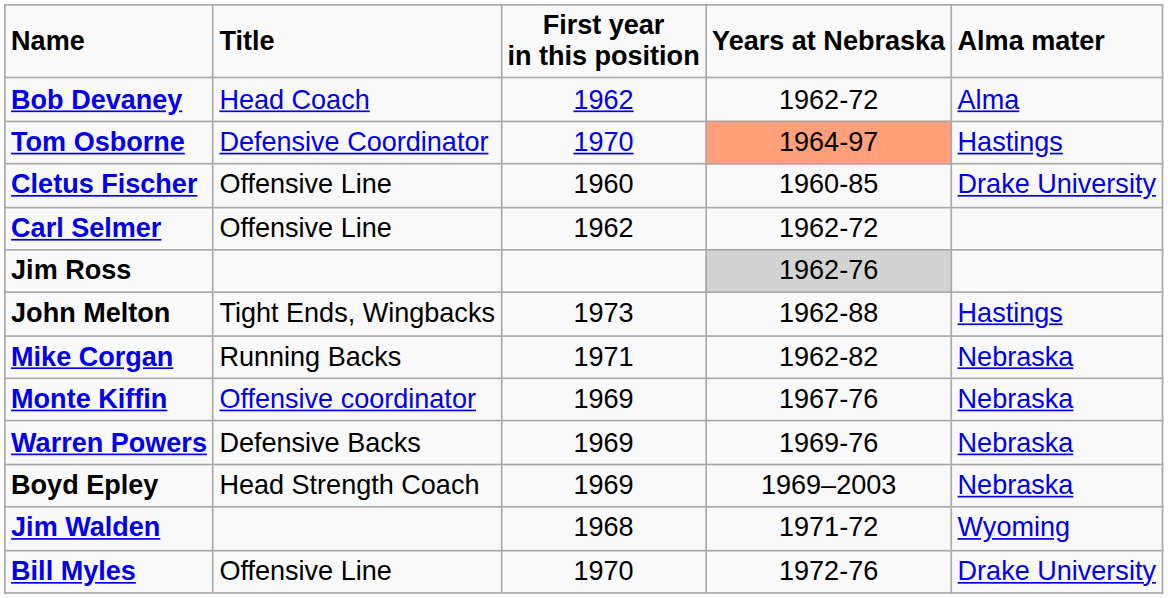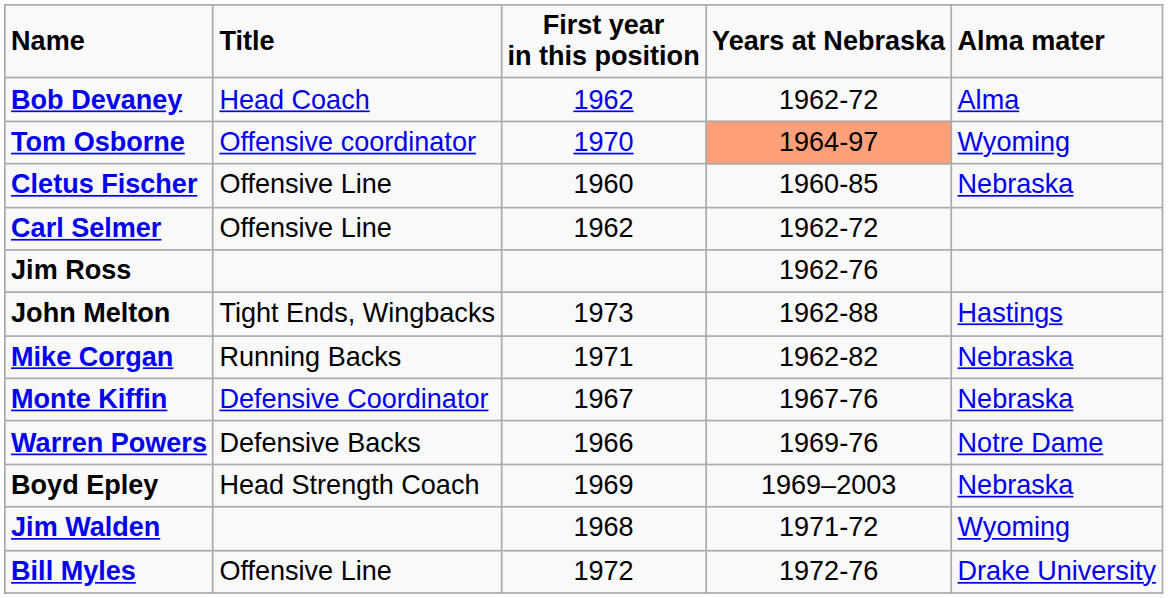 <table class="wikitable">
 <tr>
 <td align="left"><strong>Name</strong></td>
 <td align="left"><strong>Title</strong></td>
 <td align="center"><strong>First year<br>in this position</strong></td>
 <td align="center"><strong>Years at Nebraska</strong></td>
 <td align="left"><strong>Alma mater</strong></td>
 </tr>
 <tr>
 <td><strong><a href='#'>Bob Devaney</a></strong></td>
 <td><a href='#'>Head Coach</a></td>
 <td align="center"><a href='#'>1962</a></td>
 <td align="center">1962-72</td>
 <td><a href='#'>Alma</a></td>
 </tr>
 <tr>
 <td><strong><a href='#'>Tom Osborne</a></strong></td>
-<td><a href='#'>Defensive Coordinator</a></td>
+<td><a href='#'>Offensive coordinator</a></td>
 <td align="center"><a href='#'>1970</a></td>
 <td align="center" style="background: lightsalmon;">1964-97</td>
-<td><a href='#'>Hastings</a></td>
+<td><a href='#'>Wyoming</a></td>
 </tr>
 <tr>
 <td><strong><a href='#'>Cletus Fischer</a></strong></td>
 <td>Offensive Line</td>
 <td align="center">1960</td>
 <td align="center">1960-85</td>
-<td><a href='#'>Drake University</a></td>
+<td><a href='#'>Nebraska</a></td>
 </tr>
 <tr>
 <td><strong><a href='#'>Carl Selmer</a></strong></td>
 <td>Offensive Line</td>
 <td align="center">1962</td>
 <td align="center">1962-72</td>
 <td></td>
 </tr>
 <tr>
 <td><strong>Jim Ross</strong></td>
 <td></td>
 <td align="center"></td>
-<td align="center" style="background: lightgrey;">1962-76</td>
+<td align="center">1962-76</td>
 <td></td>
 </tr>
 <tr>
 <td><strong>John Melton</strong></td>
 <td>Tight Ends, Wingbacks</td>
 <td align="center">1973</td>
 <td align="center">1962-88</td>
 <td><a href='#'>Hastings</a></td>
 </tr>
 <tr>
 <td><strong><a href='#'>Mike Corgan</a></strong></td>
 <td>Running Backs</td>
 <td align="center">1971</td>
 <td align="center">1962-82</td>
 <td><a href='#'>Nebraska</a></td>
 </tr>
 <tr>
 <td><strong><a href='#'>Monte Kiffin</a></strong></td>
-<td><a href='#'>Offensive coordinator</a></td>
-<td align="center">1969</td>
+<td><a href='#'>Defensive Coordinator</a></td>
+<td align="center">1967</td>
 <td align="center">1967-76</td>
 <td><a href='#'>Nebraska</a></td>
 </tr>
 <tr>
 <td><strong><a href='#'>Warren Powers</a></strong></td>
 <td>Defensive Backs</td>
-<td align="center">1969</td>
+<td align="center">1966</td>
 <td align="center">1969-76</td>
-<td><a href='#'>Nebraska</a></td>
+<td><a href='#'>Notre Dame</a></td>
 </tr>
 <tr>
 <td><strong>Boyd Epley</strong></td>
 <td>Head Strength Coach</td>
 <td align="center">1969</td>
 <td align="center">1969–2003</td>
 <td><a href='#'>Nebraska</a></td>
 </tr>
 <tr>
 <td><strong><a href='#'>Jim Walden</a></strong></td>
 <td></td>
 <td align="center">1968</td>
 <td align="center">1971-72</td>
 <td><a href='#'>Wyoming</a></td>
 </tr>
 <tr>
 <td><strong><a href='#'>Bill Myles</a></strong></td>
 <td>Offensive Line</td>
-<td align="center">1970</td>
+<td align="center">1972</td>
 <td align="center">1972-76</td>
 <td><a href='#'>Drake University</a></td>
 </tr>
 </table>
